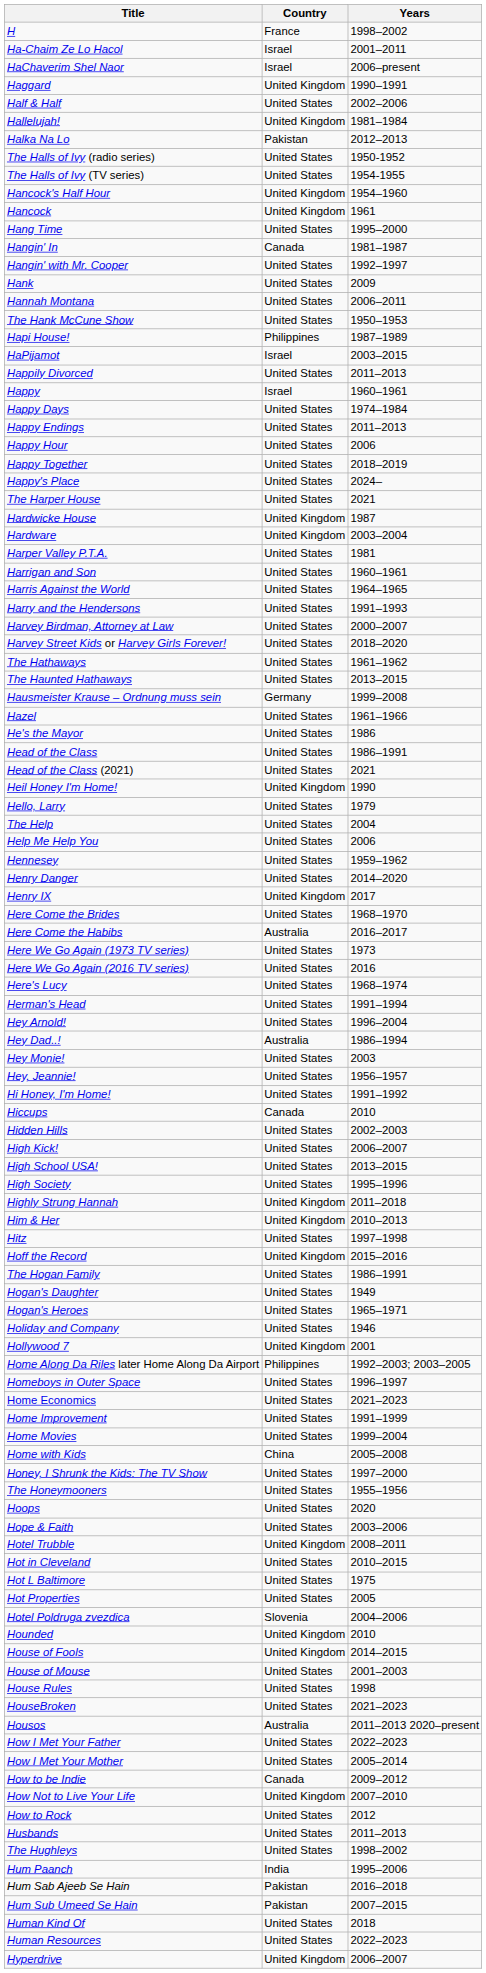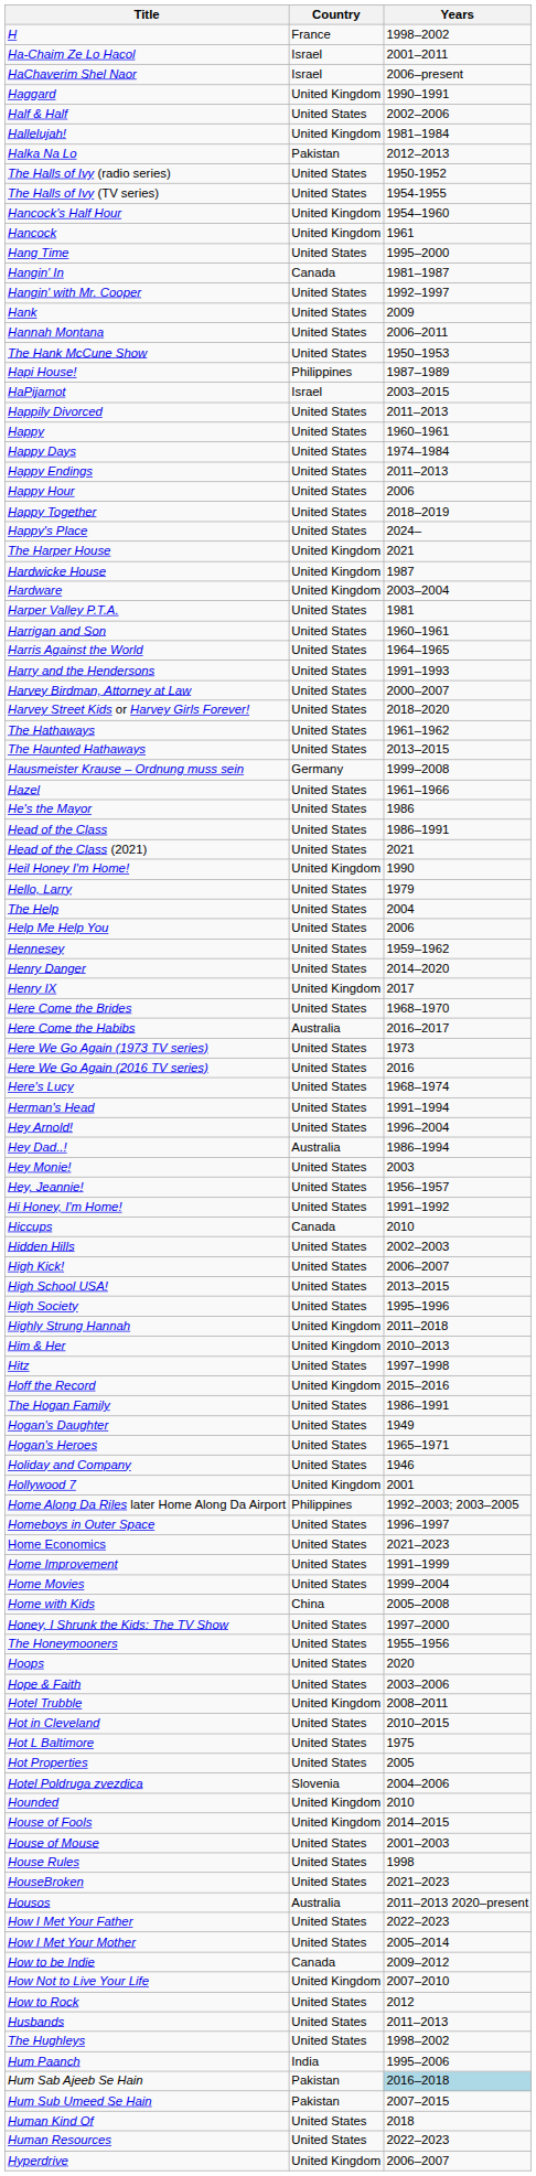 <table class="wikitable sortable">
 <tr>
 <th>Title</th>
 <th>Country</th>
 <th>Years</th>
 </tr>
 <tr>
 <td><em><a href='#'>H</a></em></td>
 <td>France</td>
 <td>1998–2002</td>
 </tr>
 <tr>
 <td><em><a href='#'>Ha-Chaim Ze Lo Hacol</a></em></td>
 <td>Israel</td>
 <td>2001–2011</td>
 </tr>
 <tr>
 <td><em><a href='#'>HaChaverim Shel Naor</a></em></td>
 <td>Israel</td>
 <td>2006–present</td>
 </tr>
 <tr>
 <td><em><a href='#'>Haggard</a></em></td>
 <td>United Kingdom</td>
 <td>1990–1991</td>
 </tr>
 <tr>
 <td><em><a href='#'>Half & Half</a></em></td>
 <td>United States</td>
 <td>2002–2006</td>
 </tr>
 <tr>
 <td><em><a href='#'>Hallelujah!</a></em></td>
 <td>United Kingdom</td>
 <td>1981–1984</td>
 </tr>
 <tr>
 <td><em><a href='#'>Halka Na Lo</a></em></td>
 <td>Pakistan</td>
 <td>2012–2013</td>
 </tr>
 <tr>
 <td><em><a href='#'>The Halls of Ivy</a></em> (radio series)</td>
 <td>United States</td>
 <td>1950-1952</td>
 </tr>
 <tr>
 <td><em><a href='#'>The Halls of Ivy</a></em> (TV series)</td>
 <td>United States</td>
 <td>1954-1955</td>
 </tr>
 <tr>
 <td><em><a href='#'>Hancock's Half Hour</a></em></td>
 <td>United Kingdom</td>
 <td>1954–1960</td>
 </tr>
 <tr>
 <td><em><a href='#'>Hancock</a></em></td>
 <td>United Kingdom</td>
 <td>1961</td>
 </tr>
 <tr>
 <td><em><a href='#'>Hang Time</a></em></td>
 <td>United States</td>
 <td>1995–2000</td>
 </tr>
 <tr>
 <td><em><a href='#'>Hangin' In</a></em></td>
 <td>Canada</td>
 <td>1981–1987</td>
 </tr>
 <tr>
 <td><em><a href='#'>Hangin' with Mr. Cooper</a></em></td>
 <td>United States</td>
 <td>1992–1997</td>
 </tr>
 <tr>
 <td><em><a href='#'>Hank</a></em></td>
 <td>United States</td>
 <td>2009</td>
 </tr>
 <tr>
 <td><em><a href='#'>Hannah Montana</a></em></td>
 <td>United States</td>
 <td>2006–2011</td>
 </tr>
 <tr>
 <td><em><a href='#'>The Hank McCune Show</a></em></td>
 <td>United States</td>
 <td>1950–1953</td>
 </tr>
 <tr>
 <td><em><a href='#'>Hapi House!</a></em></td>
 <td>Philippines</td>
 <td>1987–1989</td>
 </tr>
 <tr>
 <td><em><a href='#'>HaPijamot</a></em></td>
 <td>Israel</td>
 <td>2003–2015</td>
 </tr>
 <tr>
 <td><em><a href='#'>Happily Divorced</a></em></td>
 <td>United States</td>
 <td>2011–2013</td>
 </tr>
 <tr>
 <td><em><a href='#'>Happy</a></em></td>
-<td>Israel</td>
+<td>United States</td>
 <td>1960–1961</td>
 </tr>
 <tr>
 <td><em><a href='#'>Happy Days</a></em></td>
 <td>United States</td>
 <td>1974–1984</td>
 </tr>
 <tr>
 <td><em><a href='#'>Happy Endings</a></em></td>
 <td>United States</td>
 <td>2011–2013</td>
 </tr>
 <tr>
 <td><em><a href='#'>Happy Hour</a></em></td>
 <td>United States</td>
 <td>2006</td>
 </tr>
 <tr>
 <td><em><a href='#'>Happy Together</a></em></td>
 <td>United States</td>
 <td>2018–2019</td>
 </tr>
 <tr>
 <td><em><a href='#'>Happy's Place</a></em></td>
 <td>United States</td>
 <td>2024–</td>
 </tr>
 <tr>
 <td><em><a href='#'>The Harper House</a></em></td>
-<td>United States</td>
+<td>United Kingdom</td>
 <td>2021</td>
 </tr>
 <tr>
 <td><em><a href='#'>Hardwicke House</a></em></td>
 <td>United Kingdom</td>
 <td>1987</td>
 </tr>
 <tr>
 <td><em><a href='#'>Hardware</a></em></td>
 <td>United Kingdom</td>
 <td>2003–2004</td>
 </tr>
 <tr>
 <td><em><a href='#'>Harper Valley P.T.A.</a></em></td>
 <td>United States</td>
 <td>1981</td>
 </tr>
 <tr>
 <td><em><a href='#'>Harrigan and Son</a></em></td>
 <td>United States</td>
 <td>1960–1961</td>
 </tr>
 <tr>
 <td><em><a href='#'>Harris Against the World</a></em></td>
 <td>United States</td>
 <td>1964–1965</td>
 </tr>
 <tr>
 <td><em><a href='#'>Harry and the Hendersons</a></em></td>
 <td>United States</td>
 <td>1991–1993</td>
 </tr>
 <tr>
 <td><em><a href='#'>Harvey Birdman, Attorney at Law</a></em></td>
 <td>United States</td>
 <td>2000–2007</td>
 </tr>
 <tr>
 <td><em><a href='#'>Harvey Street Kids</a></em> or <em><a href='#'>Harvey Girls Forever!</a></em></td>
 <td>United States</td>
 <td>2018–2020</td>
 </tr>
 <tr>
 <td><em><a href='#'>The Hathaways</a></em></td>
 <td>United States</td>
 <td>1961–1962</td>
 </tr>
 <tr>
 <td><em><a href='#'>The Haunted Hathaways</a></em></td>
 <td>United States</td>
 <td>2013–2015</td>
 </tr>
 <tr>
 <td><em><a href='#'>Hausmeister Krause – Ordnung muss sein</a></em></td>
 <td>Germany</td>
 <td>1999–2008</td>
 </tr>
 <tr>
 <td><em><a href='#'>Hazel</a></em></td>
 <td>United States</td>
 <td>1961–1966</td>
 </tr>
 <tr>
 <td><em><a href='#'>He's the Mayor</a></em></td>
 <td>United States</td>
 <td>1986</td>
 </tr>
 <tr>
 <td><em><a href='#'>Head of the Class</a></em></td>
 <td>United States</td>
 <td>1986–1991</td>
 </tr>
 <tr>
 <td><em><a href='#'>Head of the Class</a></em> (2021)</td>
 <td>United States</td>
 <td>2021</td>
 </tr>
 <tr>
 <td><em><a href='#'>Heil Honey I'm Home!</a></em></td>
 <td>United Kingdom</td>
 <td>1990</td>
 </tr>
 <tr>
 <td><em><a href='#'>Hello, Larry</a></em></td>
 <td>United States</td>
 <td>1979</td>
 </tr>
 <tr>
 <td><em><a href='#'>The Help</a></em></td>
 <td>United States</td>
 <td>2004</td>
 </tr>
 <tr>
 <td><em><a href='#'>Help Me Help You</a></em></td>
 <td>United States</td>
 <td>2006</td>
 </tr>
 <tr>
 <td><em><a href='#'>Hennesey</a></em></td>
 <td>United States</td>
 <td>1959–1962</td>
 </tr>
 <tr>
 <td><em><a href='#'>Henry Danger</a></em></td>
 <td>United States</td>
 <td>2014–2020</td>
 </tr>
 <tr>
 <td><em><a href='#'>Henry IX</a></em></td>
 <td>United Kingdom</td>
 <td>2017</td>
 </tr>
 <tr>
 <td><em><a href='#'>Here Come the Brides</a></em></td>
 <td>United States</td>
 <td>1968–1970</td>
 </tr>
 <tr>
 <td><em><a href='#'>Here Come the Habibs</a></em></td>
 <td>Australia</td>
 <td>2016–2017</td>
 </tr>
 <tr>
 <td><em><a href='#'>Here We Go Again (1973 TV series)</a></em></td>
 <td>United States</td>
 <td>1973</td>
 </tr>
 <tr>
 <td><em><a href='#'>Here We Go Again (2016 TV series)</a></em></td>
 <td>United States</td>
 <td>2016</td>
 </tr>
 <tr>
 <td><em><a href='#'>Here's Lucy</a></em></td>
 <td>United States</td>
 <td>1968–1974</td>
 </tr>
 <tr>
 <td><em><a href='#'>Herman's Head</a></em></td>
 <td>United States</td>
 <td>1991–1994</td>
 </tr>
 <tr>
 <td><em><a href='#'>Hey Arnold!</a></em></td>
 <td>United States</td>
 <td>1996–2004</td>
 </tr>
 <tr>
 <td><em><a href='#'>Hey Dad..!</a></em></td>
 <td>Australia</td>
 <td>1986–1994</td>
 </tr>
 <tr>
 <td><em><a href='#'>Hey Monie!</a></em></td>
 <td>United States</td>
 <td>2003</td>
 </tr>
 <tr>
 <td><em><a href='#'>Hey, Jeannie!</a></em></td>
 <td>United States</td>
 <td>1956–1957</td>
 </tr>
 <tr>
 <td><em><a href='#'>Hi Honey, I'm Home!</a></em></td>
 <td>United States</td>
 <td>1991–1992</td>
 </tr>
 <tr>
 <td><em><a href='#'>Hiccups</a></em></td>
 <td>Canada</td>
 <td>2010</td>
 </tr>
 <tr>
 <td><em><a href='#'>Hidden Hills</a></em></td>
 <td>United States</td>
 <td>2002–2003</td>
 </tr>
 <tr>
 <td><em><a href='#'>High Kick!</a></em></td>
 <td>United States</td>
 <td>2006–2007</td>
 </tr>
 <tr>
 <td><em><a href='#'>High School USA!</a></em></td>
 <td>United States</td>
 <td>2013–2015</td>
 </tr>
 <tr>
 <td><em><a href='#'>High Society</a></em></td>
 <td>United States</td>
 <td>1995–1996</td>
 </tr>
 <tr>
 <td><em><a href='#'>Highly Strung Hannah</a></em></td>
 <td>United Kingdom</td>
 <td>2011–2018</td>
 </tr>
 <tr>
 <td><em><a href='#'>Him & Her</a></em></td>
 <td>United Kingdom</td>
 <td>2010–2013</td>
 </tr>
 <tr>
 <td><em><a href='#'>Hitz</a></em></td>
 <td>United States</td>
 <td>1997–1998</td>
 </tr>
 <tr>
 <td><em><a href='#'>Hoff the Record</a></em></td>
 <td>United Kingdom</td>
 <td>2015–2016</td>
 </tr>
 <tr>
 <td><em><a href='#'>The Hogan Family</a></em></td>
 <td>United States</td>
 <td>1986–1991</td>
 </tr>
 <tr>
 <td><em><a href='#'>Hogan's Daughter</a></em></td>
 <td>United States</td>
 <td>1949</td>
 </tr>
 <tr>
 <td><em><a href='#'>Hogan's Heroes</a></em></td>
 <td>United States</td>
 <td>1965–1971</td>
 </tr>
 <tr>
 <td><em><a href='#'>Holiday and Company</a></em></td>
 <td>United States</td>
 <td>1946</td>
 </tr>
 <tr>
 <td><em><a href='#'>Hollywood 7</a></em></td>
 <td>United Kingdom</td>
 <td>2001</td>
 </tr>
 <tr>
 <td><em><a href='#'>Home Along Da Riles</a></em> later Home Along Da Airport</td>
 <td>Philippines</td>
 <td>1992–2003; 2003–2005</td>
 </tr>
 <tr>
 <td><em><a href='#'>Homeboys in Outer Space</a></em></td>
 <td>United States</td>
 <td>1996–1997</td>
 </tr>
 <tr>
 <td><a href='#'>Home Economics</a></td>
 <td>United States</td>
 <td>2021–2023</td>
 </tr>
 <tr>
 <td><em><a href='#'>Home Improvement</a></em></td>
 <td>United States</td>
 <td>1991–1999</td>
 </tr>
 <tr>
 <td><em><a href='#'>Home Movies</a></em></td>
 <td>United States</td>
 <td>1999–2004</td>
 </tr>
 <tr>
 <td><em><a href='#'>Home with Kids</a></em></td>
 <td>China</td>
 <td>2005–2008</td>
 </tr>
 <tr>
 <td><em><a href='#'>Honey, I Shrunk the Kids: The TV Show</a></em></td>
 <td>United States</td>
 <td>1997–2000</td>
 </tr>
 <tr>
 <td><em><a href='#'>The Honeymooners</a></em></td>
 <td>United States</td>
 <td>1955–1956</td>
 </tr>
 <tr>
 <td><em><a href='#'>Hoops</a></em></td>
 <td>United States</td>
 <td>2020</td>
 </tr>
 <tr>
 <td><em><a href='#'>Hope & Faith</a></em></td>
 <td>United States</td>
 <td>2003–2006</td>
 </tr>
 <tr>
 <td><em><a href='#'>Hotel Trubble</a></em></td>
 <td>United Kingdom</td>
 <td>2008–2011</td>
 </tr>
 <tr>
 <td><em><a href='#'>Hot in Cleveland</a></em></td>
 <td>United States</td>
 <td>2010–2015</td>
 </tr>
 <tr>
 <td><em><a href='#'>Hot L Baltimore</a></em></td>
 <td>United States</td>
 <td>1975</td>
 </tr>
 <tr>
 <td><em><a href='#'>Hot Properties</a></em></td>
 <td>United States</td>
 <td>2005</td>
 </tr>
 <tr>
 <td><em><a href='#'>Hotel Poldruga zvezdica</a></em></td>
 <td>Slovenia</td>
 <td>2004–2006</td>
 </tr>
 <tr>
 <td><em><a href='#'>Hounded</a></em></td>
 <td>United Kingdom</td>
 <td>2010</td>
 </tr>
 <tr>
 <td><em><a href='#'>House of Fools</a></em></td>
 <td>United Kingdom</td>
 <td>2014–2015</td>
 </tr>
 <tr>
 <td><em><a href='#'>House of Mouse</a></em></td>
 <td>United States</td>
 <td>2001–2003</td>
 </tr>
 <tr>
 <td><em><a href='#'>House Rules</a></em></td>
 <td>United States</td>
 <td>1998</td>
 </tr>
 <tr>
 <td><em><a href='#'>HouseBroken</a></em></td>
 <td>United States</td>
 <td>2021–2023</td>
 </tr>
 <tr>
 <td><em><a href='#'>Housos</a></em></td>
 <td>Australia</td>
 <td>2011–2013 2020–present</td>
 </tr>
 <tr>
 <td><em><a href='#'>How I Met Your Father</a></em></td>
 <td>United States</td>
 <td>2022–2023</td>
 </tr>
 <tr>
 <td><em><a href='#'>How I Met Your Mother</a></em></td>
 <td>United States</td>
 <td>2005–2014</td>
 </tr>
 <tr>
 <td><em><a href='#'>How to be Indie</a></em></td>
 <td>Canada</td>
 <td>2009–2012</td>
 </tr>
 <tr>
 <td><em><a href='#'>How Not to Live Your Life</a></em></td>
 <td>United Kingdom</td>
 <td>2007–2010</td>
 </tr>
 <tr>
 <td><em><a href='#'>How to Rock</a></em></td>
 <td>United States</td>
 <td>2012</td>
 </tr>
 <tr>
 <td><em><a href='#'>Husbands</a></em></td>
 <td>United States</td>
 <td>2011–2013</td>
 </tr>
 <tr>
 <td><em><a href='#'>The Hughleys</a></em></td>
 <td>United States</td>
 <td>1998–2002</td>
 </tr>
 <tr>
 <td><em><a href='#'>Hum Paanch</a></em></td>
 <td>India</td>
 <td>1995–2006</td>
 </tr>
 <tr>
 <td><em>Hum Sab Ajeeb Se Hain</em></td>
 <td>Pakistan</td>
-<td>2016–2018</td>
+<td style="background: lightblue;">2016–2018</td>
 </tr>
 <tr>
 <td><em><a href='#'>Hum Sub Umeed Se Hain</a></em></td>
 <td>Pakistan</td>
 <td>2007–2015</td>
 </tr>
 <tr>
 <td><em><a href='#'>Human Kind Of</a></em></td>
 <td>United States</td>
 <td>2018</td>
 </tr>
 <tr>
 <td><em><a href='#'>Human Resources</a></em></td>
 <td>United States</td>
 <td>2022–2023</td>
 </tr>
 <tr>
 <td><em><a href='#'>Hyperdrive</a></em></td>
 <td>United Kingdom</td>
 <td>2006–2007</td>
 </tr>
 </table>
